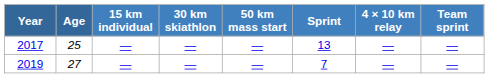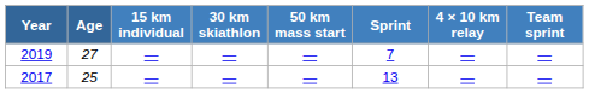 <table class="wikitable" style="font-size:95%; text-align:center; border:grey solid 1px; border-collapse:collapse; background:#ffffff;">
 <tr>
 <th style="background-color:#369; color:white; width:60px;"> Year </th>
 <th style="background-color:#369; color:white; width:40px;"> Age </th>
 <th style="background-color:#4180be; color:white; width:75px;"> 15 km <br> individual </th>
 <th style="background-color:#4180be; color:white; width:75px;"> 30 km <br> skiathlon </th>
 <th style="background-color:#4180be; color:white; width:75px;"> 50 km <br> mass start </th>
 <th style="background-color:#4180be; color:white; width:75px;"> Sprint </th>
 <th style="background-color:#4180be; color:white; width:75px;"> 4 × 10 km <br> relay </th>
 <th style="background-color:#4180be; color:white; width:75px;"> Team <br> sprint </th>
 </tr>
 <tr>
+<td><a href='#'>2019</a></td>
+<td><em>27</em></td>
+<td><a href='#'>—</a></td>
+<td><a href='#'>—</a></td>
+<td><a href='#'>—</a></td>
+<td><a href='#'>7</a></td>
+<td><a href='#'>—</a></td>
+<td><a href='#'>—</a></td>
+</tr>
+<tr>
 <td><a href='#'>2017</a></td>
 <td><em>25</em></td>
 <td><a href='#'>—</a></td>
 <td><a href='#'>—</a></td>
 <td><a href='#'>—</a></td>
 <td><a href='#'>13</a></td>
 <td><a href='#'>—</a></td>
 <td><a href='#'>—</a></td>
 </tr>
-<tr>
-<td><a href='#'>2019</a></td>
-<td><em>27</em></td>
-<td><a href='#'>—</a></td>
-<td><a href='#'>—</a></td>
-<td><a href='#'>—</a></td>
-<td><a href='#'>7</a></td>
-<td><a href='#'>—</a></td>
-<td><a href='#'>—</a></td>
-</tr>
 </table>
